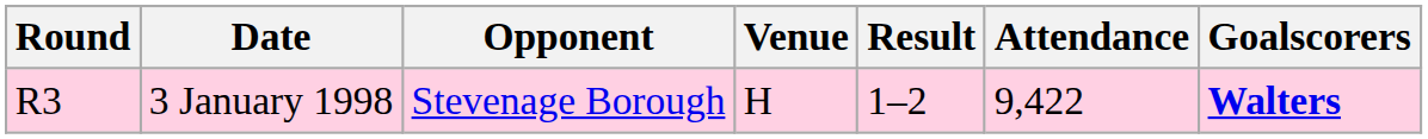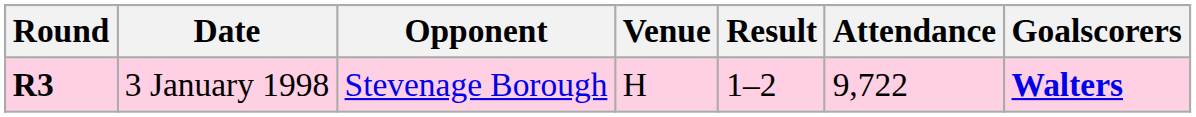 <table class="wikitable">
 <tr>
 <th>Round</th>
 <th>Date</th>
 <th>Opponent</th>
 <th>Venue</th>
 <th>Result</th>
 <th>Attendance</th>
 <th>Goalscorers</th>
 </tr>
 <tr style="background-color: #ffd0e3;">
-<td>R3</td>
+<td><strong>R3</strong></td>
 <td>3 January 1998</td>
 <td><a href='#'>Stevenage Borough</a></td>
 <td>H</td>
 <td>1–2</td>
-<td>9,422</td>
+<td>9,722</td>
 <td><strong><a href='#'>Walters</a></strong></td>
 </tr>
 </table>
